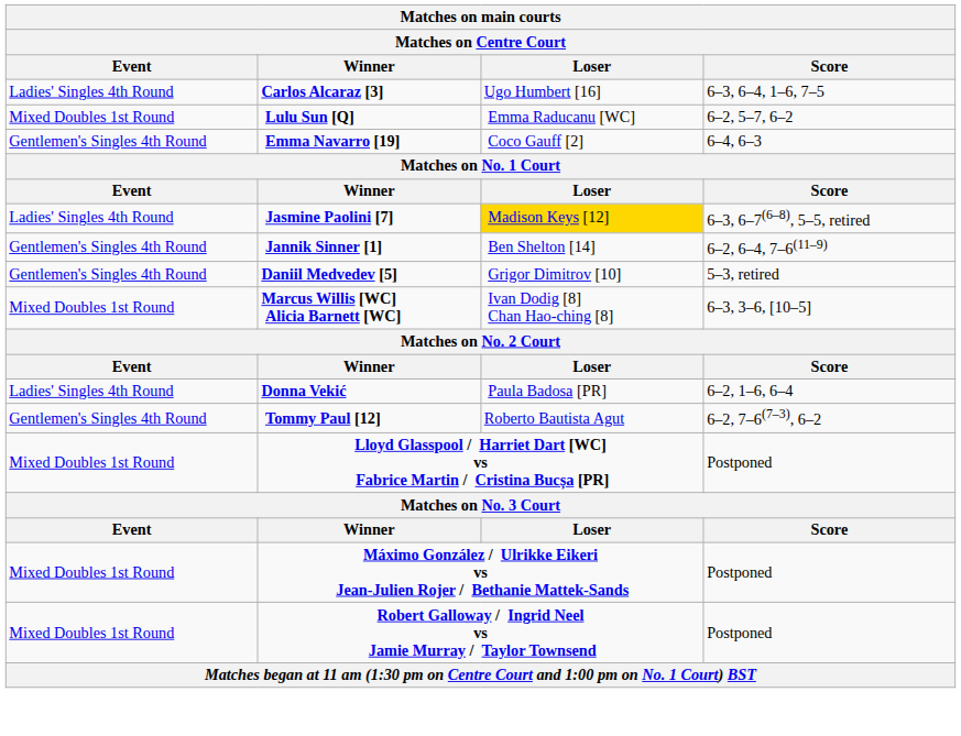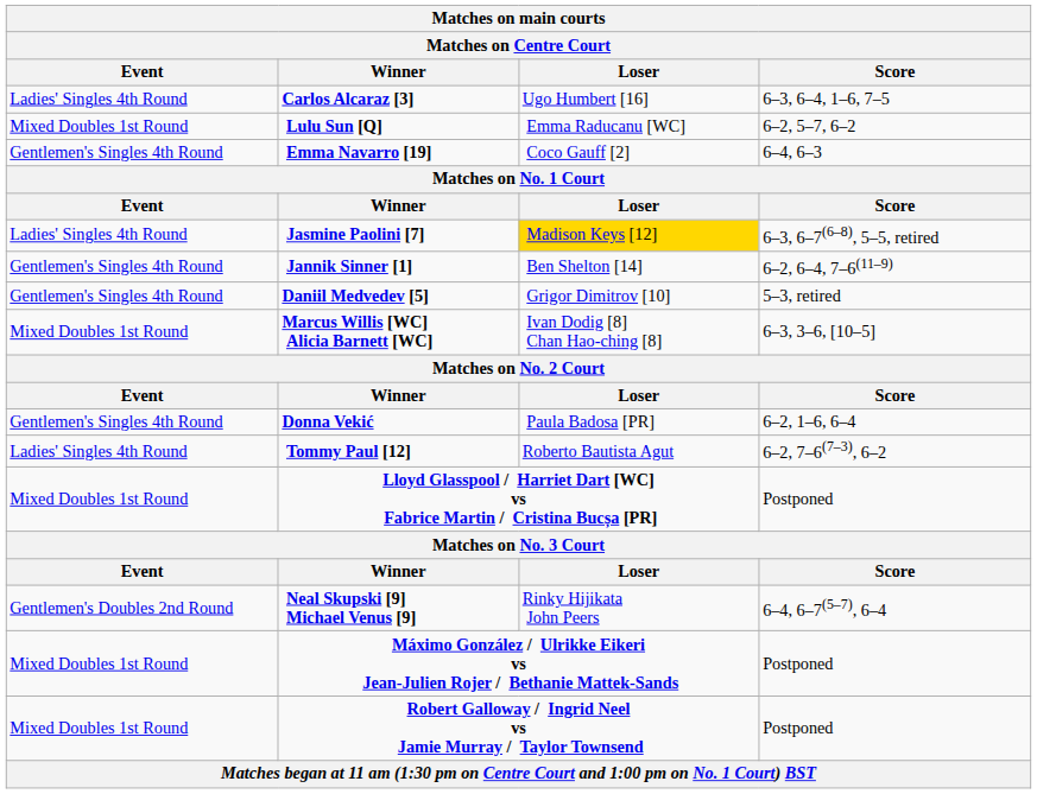 <table class="wikitable collapsible uncollapsed" style="margin:auto;">
 <tr>
 <th colspan="4" style="white-space:nowrap;">Matches on main courts</th>
 </tr>
 <tr>
 <th colspan="4">Matches on <a href='#'>Centre Court</a></th>
 </tr>
 <tr>
 <th width="250">Event</th>
 <th width="220">Winner</th>
 <th width="220">Loser</th>
 <th width="250">Score</th>
 </tr>
 <tr>
 <td><a href='#'>Ladies' Singles 4th Round</a></td>
 <td><strong> <a href='#'>Carlos Alcaraz</a> [3]</strong></td>
 <td> <a href='#'>Ugo Humbert</a> [16]</td>
 <td>6–3, 6–4, 1–6, 7–5</td>
 </tr>
 <tr>
 <td><a href='#'>Mixed Doubles 1st Round</a></td>
 <td><strong> <a href='#'>Lulu Sun</a> [Q]</strong></td>
 <td> <a href='#'>Emma Raducanu</a> [WC]</td>
 <td>6–2, 5–7, 6–2</td>
 </tr>
 <tr>
 <td><a href='#'>Gentlemen's Singles 4th Round</a></td>
 <td><strong> <a href='#'>Emma Navarro</a> [19]</strong></td>
 <td> <a href='#'>Coco Gauff</a> [2]</td>
 <td>6–4, 6–3</td>
 </tr>
 <tr>
 <th colspan="4">Matches on <a href='#'>No. 1 Court</a></th>
 </tr>
 <tr>
 <th width="220">Event</th>
 <th width="220">Winner</th>
 <th width="220">Loser</th>
 <th width="250">Score</th>
 </tr>
 <tr>
 <td><a href='#'>Ladies' Singles 4th Round</a></td>
 <td><strong> <a href='#'>Jasmine Paolini</a> [7]</strong></td>
 <td style="background: gold;"> <a href='#'>Madison Keys</a> [12]</td>
 <td>6–3, 6–7<sup>(6–8)</sup>, 5–5, retired</td>
 </tr>
 <tr>
 <td><a href='#'>Gentlemen's Singles 4th Round</a></td>
 <td><strong> <a href='#'>Jannik Sinner</a> [1]</strong></td>
 <td> <a href='#'>Ben Shelton</a> [14]</td>
 <td>6–2, 6–4, 7–6<sup>(11–9)</sup></td>
 </tr>
 <tr>
 <td><a href='#'>Gentlemen's Singles 4th Round</a></td>
 <td><strong> <a href='#'>Daniil Medvedev</a> [5]</strong></td>
 <td> <a href='#'>Grigor Dimitrov</a> [10]</td>
 <td>5–3, retired</td>
 </tr>
 <tr>
 <td><a href='#'>Mixed Doubles 1st Round</a></td>
 <td><strong> <a href='#'>Marcus Willis</a> [WC]<br>  <a href='#'>Alicia Barnett</a> [WC]</strong></td>
 <td> <a href='#'>Ivan Dodig</a> [8]<br>  <a href='#'>Chan Hao-ching</a> [8]</td>
 <td>6–3, 3–6, [10–5]</td>
 </tr>
 <tr>
 <th colspan="4">Matches on <a href='#'>No. 2 Court</a></th>
 </tr>
 <tr>
 <th width="250">Event</th>
 <th width="220">Winner</th>
 <th width="220">Loser</th>
 <th width="220">Score</th>
 </tr>
 <tr>
-<td><a href='#'>Ladies' Singles 4th Round</a></td>
+<td><a href='#'>Gentlemen's Singles 4th Round</a></td>
 <td><strong> <a href='#'>Donna Vekić</a></strong></td>
 <td> <a href='#'>Paula Badosa</a> [PR]</td>
 <td>6–2, 1–6, 6–4</td>
 </tr>
 <tr>
-<td><a href='#'>Gentlemen's Singles 4th Round</a></td>
+<td><a href='#'>Ladies' Singles 4th Round</a></td>
 <td><strong> <a href='#'>Tommy Paul</a> [12]</strong></td>
 <td> <a href='#'>Roberto Bautista Agut</a></td>
 <td>6–2, 7–6<sup>(7–3)</sup>, 6–2</td>
 </tr>
 <tr>
 <td><a href='#'>Mixed Doubles 1st Round</a></td>
 <td colspan="2" align="center"><strong> <a href='#'>Lloyd Glasspool</a> /  <a href='#'>Harriet Dart</a> [WC] <br>vs<br>  <a href='#'>Fabrice Martin</a> /  <a href='#'>Cristina Bucșa</a> [PR]</strong></td>
 <td>Postponed</td>
 </tr>
 <tr>
 <th colspan="4">Matches on <a href='#'>No. 3 Court</a></th>
 </tr>
 <tr>
 <th width="250">Event</th>
 <th width="220">Winner</th>
 <th width="220">Loser</th>
 <th width="220">Score</th>
 </tr>
 <tr>
+<td><a href='#'>Gentlemen's Doubles 2nd Round</a></td>
+<td><strong> <a href='#'>Neal Skupski</a> [9]<br> <a href='#'>Michael Venus</a> [9]</strong></td>
+<td> <a href='#'>Rinky Hijikata</a><br> <a href='#'>John Peers</a></td>
+<td>6–4, 6–7<sup>(5–7)</sup>, 6–4</td>
+</tr>
+<tr>
 <td><a href='#'>Mixed Doubles 1st Round</a></td>
 <td colspan="2" align="center"><strong> <a href='#'>Máximo González</a> /  <a href='#'>Ulrikke Eikeri</a> <br>vs<br>  <a href='#'>Jean-Julien Rojer</a> /  <a href='#'>Bethanie Mattek-Sands</a></strong></td>
 <td>Postponed</td>
 </tr>
 <tr>
 <td><a href='#'>Mixed Doubles 1st Round</a></td>
 <td colspan="2" align="center"><strong> <a href='#'>Robert Galloway</a> /  <a href='#'>Ingrid Neel</a> <br>vs<br>  <a href='#'>Jamie Murray</a> /  <a href='#'>Taylor Townsend</a></strong></td>
 <td>Postponed</td>
 </tr>
 <tr>
 <th colspan=4><em>Matches began at 11 am (1:30 pm on <a href='#'>Centre Court</a> and 1:00 pm on <a href='#'>No. 1 Court</a>) <a href='#'>BST</a></em></th>
 </tr>
 </table>
